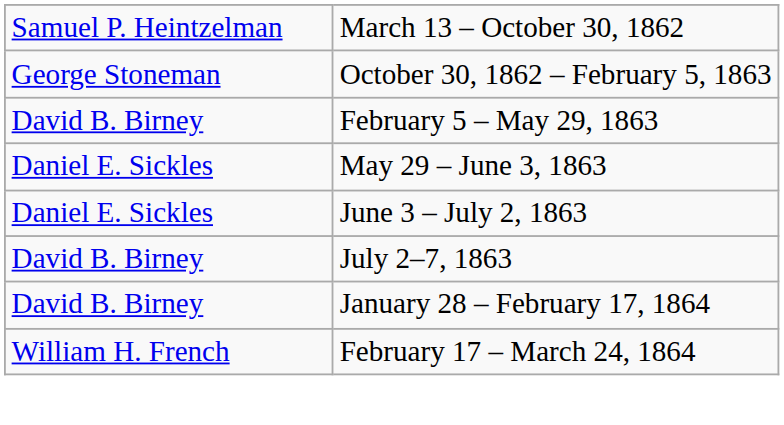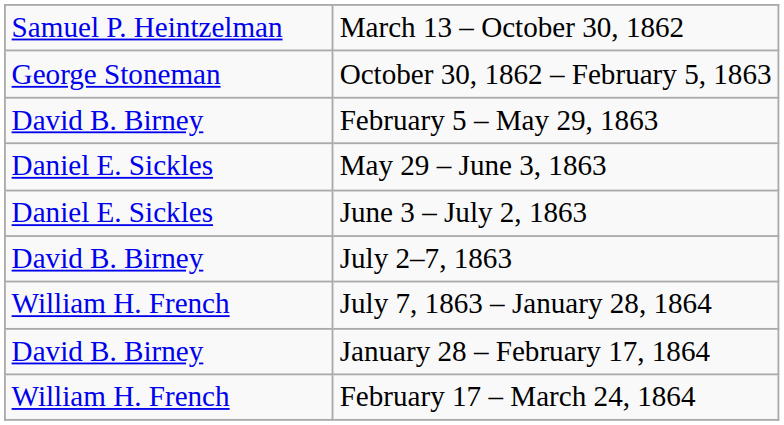 <table class="wikitable">
 <tr>
 <td><a href='#'>Samuel P. Heintzelman</a>      </td>
 <td>March 13 – October 30, 1862</td>
 </tr>
 <tr>
 <td><a href='#'>George Stoneman</a></td>
 <td>October 30, 1862 – February 5, 1863</td>
 </tr>
 <tr>
 <td><a href='#'>David B. Birney</a></td>
 <td>February 5 – May 29, 1863</td>
 </tr>
 <tr>
 <td><a href='#'>Daniel E. Sickles</a></td>
 <td>May 29 – June 3, 1863</td>
 </tr>
 <tr>
 <td><a href='#'>Daniel E. Sickles</a></td>
 <td>June 3 – July 2, 1863</td>
 </tr>
 <tr>
 <td><a href='#'>David B. Birney</a></td>
 <td>July 2–7, 1863</td>
 </tr>
 <tr>
+<td><a href='#'>William H. French</a></td>
+<td>July 7, 1863 – January 28, 1864</td>
+</tr>
+<tr>
 <td><a href='#'>David B. Birney</a></td>
 <td>January 28 – February 17, 1864</td>
 </tr>
 <tr>
 <td><a href='#'>William H. French</a></td>
 <td>February 17 – March 24, 1864</td>
 </tr>
 </table>
